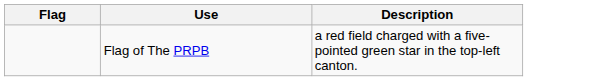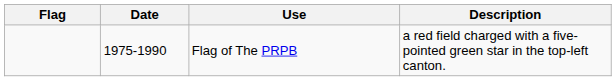 <table class="wikitable">
 <tr>
 <th style="width:110px;">Flag</th>
+<th style="width:100px;">Date</th>
 <th style="width:250px;">Use</th>
 <th style="width:250px;">Description</th>
 </tr>
 <tr>
 <td></td>
+<td>1975-1990</td>
 <td>Flag of The <a href='#'>PRPB</a></td>
 <td>a red field charged with a five-pointed green star in the top-left canton.</td>
 </tr>
 </table>
